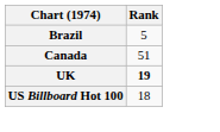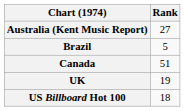 <table class="wikitable sortable plainrowheaders">
 <tr>
 <th scope="col">Chart (1974)</th>
 <th scope="col">Rank</th>
+</tr>
+<tr>
+<th scope="row">Australia (Kent Music Report)</th>
+<td style="text-align:center;">27</td>
 </tr>
 <tr>
 <th scope="row">Brazil</th>
 <td style="text-align:center;">5</td>
 </tr>
 <tr>
 <th scope="row">Canada</th>
 <td style="text-align:center;">51</td>
 </tr>
 <tr>
 <th scope="row">UK</th>
-<td style="text-align:center;"><strong>19</strong></td>
+<td style="text-align:center;">19</td>
 </tr>
 <tr>
 <th scope="row">US <em>Billboard</em> Hot 100</th>
 <td style="text-align:center;">18</td>
 </tr>
 </table>
